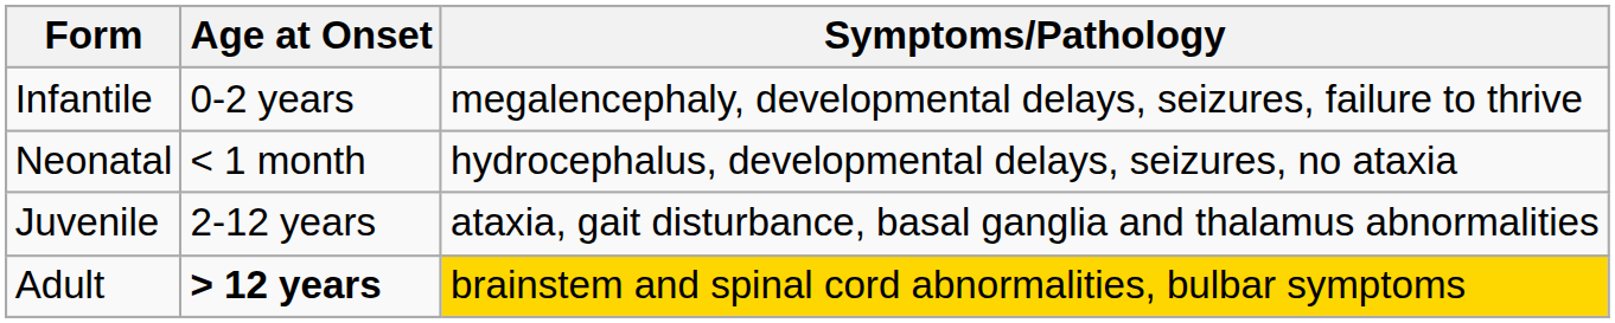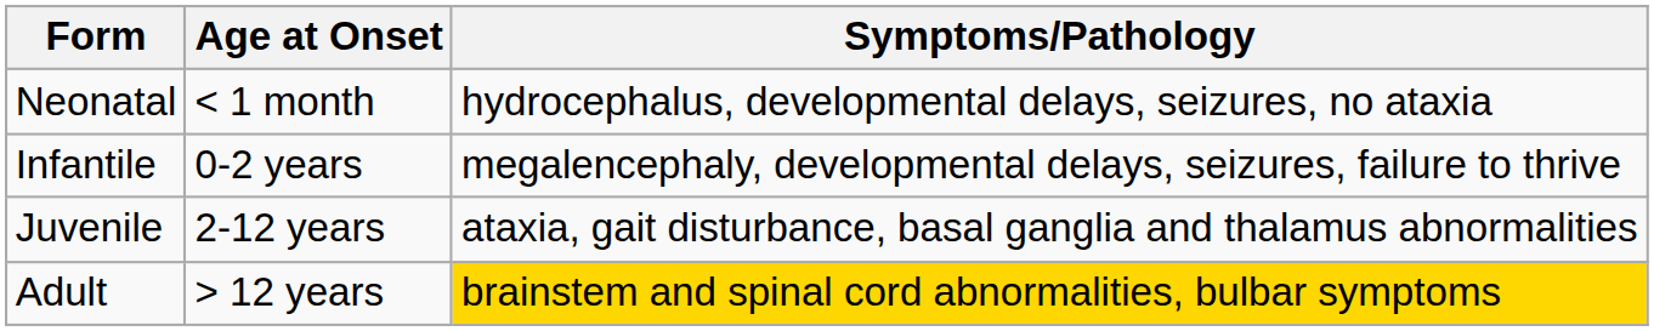 <table class="wikitable">
 <tr>
 <th>Form</th>
 <th>Age at Onset</th>
 <th>Symptoms/Pathology</th>
 </tr>
 <tr>
+<td>Neonatal</td>
+<td>< 1 month</td>
+<td>hydrocephalus, developmental delays, seizures, no ataxia</td>
+</tr>
+<tr>
 <td>Infantile</td>
 <td>0-2 years</td>
 <td>megalencephaly, developmental delays, seizures, failure to thrive</td>
-</tr>
-<tr>
-<td>Neonatal</td>
-<td>< 1 month</td>
-<td>hydrocephalus, developmental delays, seizures, no ataxia</td>
 </tr>
 <tr>
 <td>Juvenile</td>
 <td>2-12 years</td>
 <td>ataxia, gait disturbance, basal ganglia and thalamus abnormalities</td>
 </tr>
 <tr>
 <td>Adult</td>
-<td><strong>> 12 years</strong></td>
+<td>> 12 years</td>
 <td style="background: gold;">brainstem and spinal cord abnormalities, bulbar symptoms</td>
 </tr>
 </table>
